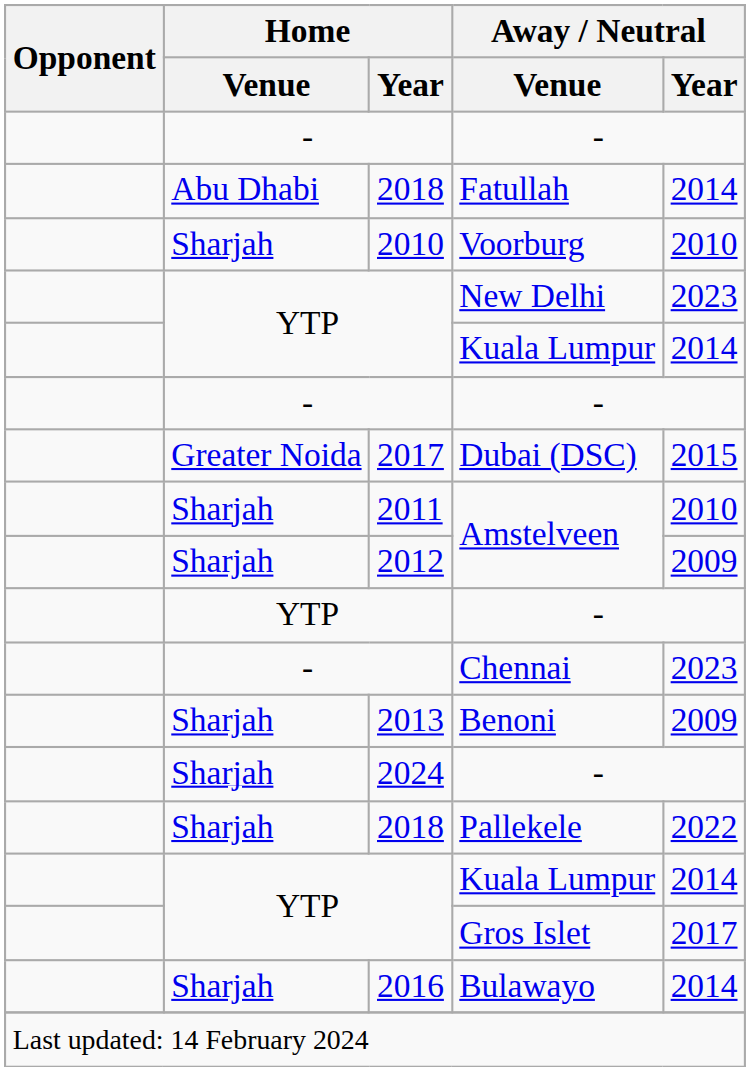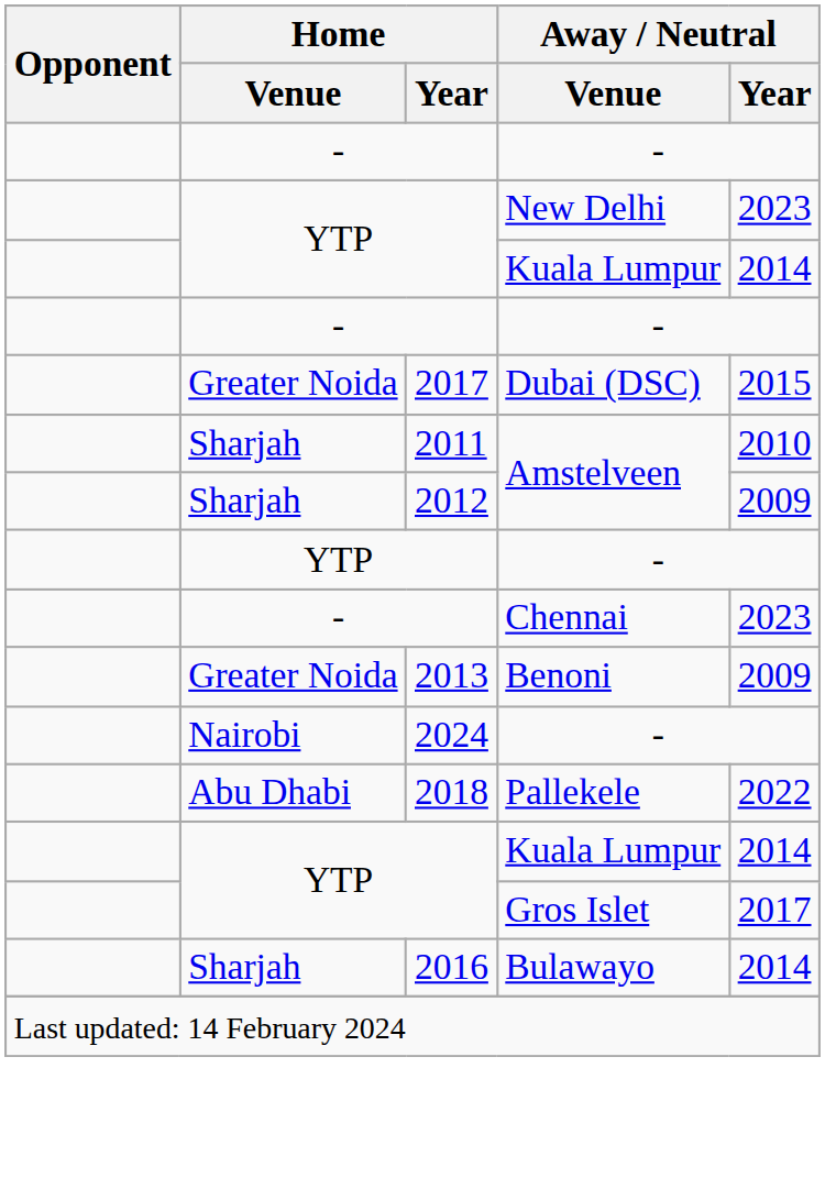 <table class="wikitable plainrowheaders">
 <tr>
 <th rowspan="2">Opponent</th>
 <th colspan="2">Home</th>
 <th colspan="2">Away / Neutral</th>
 </tr>
 <tr>
 <th>Venue</th>
 <th style="text-align:center">Year</th>
 <th style="text-align:center">Venue</th>
 <th style="text-align:center">Year</th>
 </tr>
 <tr>
 <td></td>
 <td colspan="2"; align=center>-</td>
 <td colspan="2"; align=center>-</td>
-</tr>
-<tr>
-<td></td>
-<td><a href='#'>Abu Dhabi</a></td>
-<td><a href='#'>2018</a></td>
-<td><a href='#'>Fatullah</a></td>
-<td><a href='#'>2014</a></td>
-</tr>
-<tr>
-<td></td>
-<td><a href='#'>Sharjah</a></td>
-<td><a href='#'>2010</a></td>
-<td><a href='#'>Voorburg</a></td>
-<td><a href='#'>2010</a></td>
 </tr>
 <tr>
 <td></td>
 <td rowspan=2; colspan="2"; align=center>YTP</td>
 <td><a href='#'>New Delhi</a></td>
 <td><a href='#'>2023</a></td>
 </tr>
 <tr>
 <td></td>
 <td><a href='#'>Kuala Lumpur</a></td>
 <td><a href='#'>2014</a></td>
 </tr>
 <tr>
 <td></td>
 <td colspan="2"; align=center>-</td>
 <td colspan="2"; align=center>-</td>
 </tr>
 <tr>
 <td></td>
 <td><a href='#'>Greater Noida</a></td>
 <td><a href='#'>2017</a></td>
 <td><a href='#'>Dubai (DSC)</a></td>
 <td><a href='#'>2015</a></td>
 </tr>
 <tr>
 <td></td>
 <td><a href='#'>Sharjah</a></td>
 <td><a href='#'>2011</a></td>
 <td rowspan=2><a href='#'>Amstelveen</a></td>
 <td><a href='#'>2010</a></td>
 </tr>
 <tr>
 <td></td>
 <td><a href='#'>Sharjah</a></td>
 <td><a href='#'>2012</a></td>
 <td><a href='#'>2009</a></td>
 </tr>
 <tr>
 <td></td>
 <td colspan="2"; align=center>YTP</td>
 <td colspan="2"; align=center>-</td>
 </tr>
 <tr>
 <td></td>
 <td colspan="2"; align=center>-</td>
 <td><a href='#'>Chennai</a></td>
 <td><a href='#'>2023</a></td>
 </tr>
 <tr>
 <td></td>
-<td><a href='#'>Sharjah</a></td>
+<td><a href='#'>Greater Noida</a></td>
 <td><a href='#'>2013</a></td>
 <td><a href='#'>Benoni</a></td>
 <td><a href='#'>2009</a></td>
 </tr>
 <tr>
 <td></td>
-<td><a href='#'>Sharjah</a></td>
+<td><a href='#'>Nairobi</a></td>
 <td><a href='#'>2024</a></td>
 <td colspan="2"; align=center>-</td>
 </tr>
 <tr>
 <td></td>
-<td><a href='#'>Sharjah</a></td>
+<td><a href='#'>Abu Dhabi</a></td>
 <td><a href='#'>2018</a></td>
 <td><a href='#'>Pallekele</a></td>
 <td><a href='#'>2022</a></td>
 </tr>
 <tr>
 <td></td>
 <td rowspan=2 colspan="2"; align=center>YTP</td>
 <td><a href='#'>Kuala Lumpur</a></td>
 <td><a href='#'>2014</a></td>
 </tr>
 <tr>
 <td></td>
 <td><a href='#'>Gros Islet</a></td>
 <td><a href='#'>2017</a></td>
 </tr>
 <tr>
 <td></td>
 <td><a href='#'>Sharjah</a></td>
 <td><a href='#'>2016</a></td>
 <td><a href='#'>Bulawayo</a></td>
 <td><a href='#'>2014</a></td>
 </tr>
 <tr>
 </tr>
 <tr class=sortbottom>
 <td colspan=5><small>Last updated: 14 February 2024</small></td>
 </tr>
 </table>
